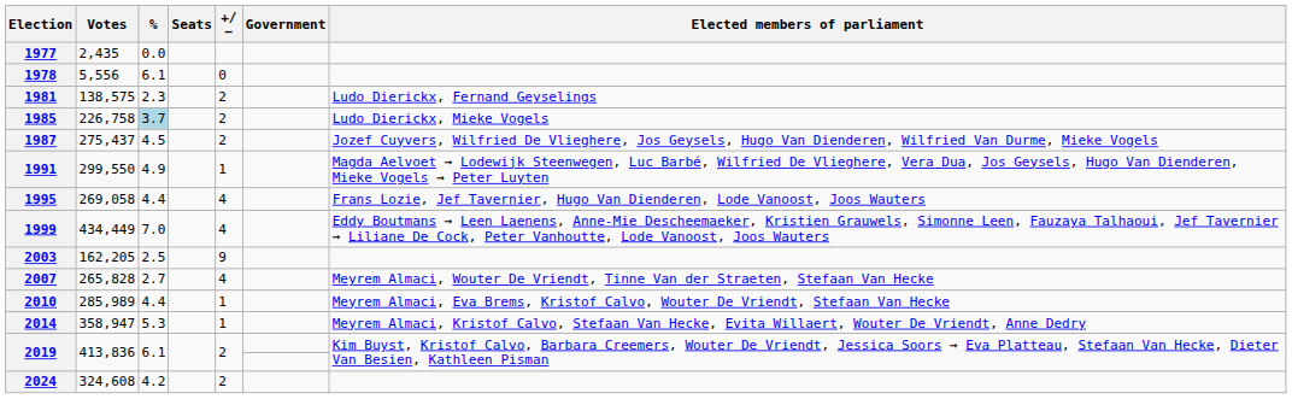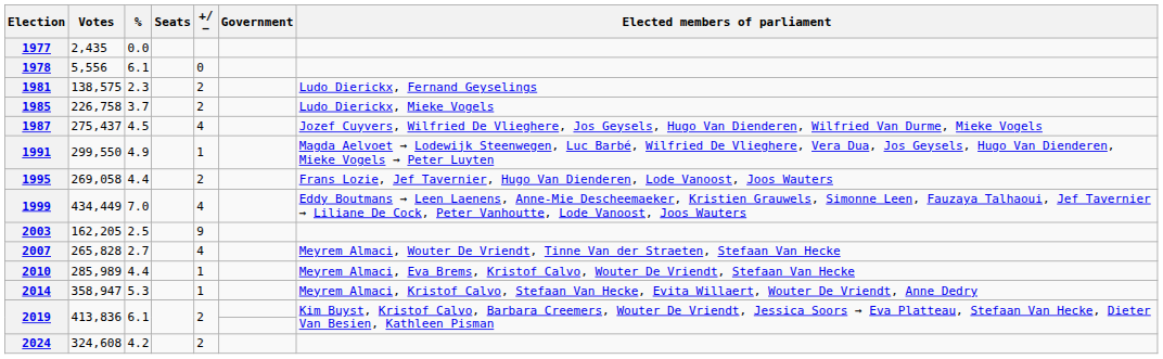 <table class="wikitable" style="text-align:left;">
 <tr>
 <th>Election</th>
 <th>Votes</th>
 <th>%</th>
 <th>Seats</th>
 <th>+/−</th>
 <th>Government</th>
 <th>Elected members of parliament</th>
 </tr>
 <tr>
 <th><a href='#'>1977</a></th>
 <td>2,435</td>
 <td>0.0</td>
 <td></td>
 <td></td>
 <td></td>
 <td></td>
 </tr>
 <tr>
 <th><a href='#'>1978</a></th>
 <td>5,556</td>
 <td>6.1</td>
 <td></td>
 <td> 0</td>
 <td></td>
 <td></td>
 </tr>
 <tr>
 <th><a href='#'>1981</a></th>
 <td>138,575</td>
 <td>2.3</td>
 <td></td>
 <td> 2</td>
 <td></td>
 <td><a href='#'>Ludo Dierickx</a>, <a href='#'>Fernand Geyselings</a></td>
 </tr>
 <tr>
 <th><a href='#'>1985</a></th>
 <td>226,758</td>
-<td style="background: lightblue;">3.7</td>
+<td>3.7</td>
 <td></td>
 <td> 2</td>
 <td></td>
 <td><a href='#'>Ludo Dierickx</a>, <a href='#'>Mieke Vogels</a></td>
 </tr>
 <tr>
 <th><a href='#'>1987</a></th>
 <td>275,437</td>
 <td>4.5</td>
 <td></td>
-<td> 2</td>
+<td> 4</td>
 <td></td>
 <td><a href='#'>Jozef Cuyvers</a>, <a href='#'>Wilfried De Vlieghere</a>, <a href='#'>Jos Geysels</a>, <a href='#'>Hugo Van Dienderen</a>, <a href='#'>Wilfried Van Durme</a>, <a href='#'>Mieke Vogels</a></td>
 </tr>
 <tr>
 <th><a href='#'>1991</a></th>
 <td>299,550</td>
 <td>4.9</td>
 <td></td>
 <td> 1</td>
 <td></td>
 <td><a href='#'>Magda Aelvoet</a>  → <a href='#'>Lodewijk Steenwegen</a>, <a href='#'>Luc Barbé</a>, <a href='#'>Wilfried De Vlieghere</a>, <a href='#'>Vera Dua</a>, <a href='#'>Jos Geysels</a>, <a href='#'>Hugo Van Dienderen</a>, <a href='#'>Mieke Vogels</a>  → <a href='#'>Peter Luyten</a></td>
 </tr>
 <tr>
 <th><a href='#'>1995</a></th>
 <td>269,058</td>
 <td>4.4</td>
 <td></td>
-<td> 4</td>
+<td> 2</td>
 <td></td>
 <td><a href='#'>Frans Lozie</a>, <a href='#'>Jef Tavernier</a>, <a href='#'>Hugo Van Dienderen</a>, <a href='#'>Lode Vanoost</a>, <a href='#'>Joos Wauters</a></td>
 </tr>
 <tr>
 <th><a href='#'>1999</a></th>
 <td>434,449</td>
 <td>7.0</td>
 <td></td>
 <td> 4</td>
 <td></td>
 <td><a href='#'>Eddy Boutmans</a>  → <a href='#'>Leen Laenens</a>, <a href='#'>Anne-Mie Descheemaeker</a>, <a href='#'>Kristien Grauwels</a>, <a href='#'>Simonne Leen</a>, <a href='#'>Fauzaya Talhaoui</a>, <a href='#'>Jef Tavernier</a>  → <a href='#'>Liliane De Cock</a>, <a href='#'>Peter Vanhoutte</a>, <a href='#'>Lode Vanoost</a>, <a href='#'>Joos Wauters</a></td>
 </tr>
 <tr>
 <th><a href='#'>2003</a></th>
 <td>162,205</td>
 <td>2.5</td>
 <td></td>
 <td> 9</td>
 <td></td>
 <td></td>
 </tr>
 <tr>
 <th><a href='#'>2007</a></th>
 <td>265,828</td>
 <td>2.7</td>
 <td></td>
 <td> 4</td>
 <td></td>
 <td> <a href='#'>Meyrem Almaci</a>,  <a href='#'>Wouter De Vriendt</a>,  <a href='#'>Tinne Van der Straeten</a>,  <a href='#'>Stefaan Van Hecke</a></td>
 </tr>
 <tr>
 <th><a href='#'>2010</a></th>
 <td>285,989</td>
 <td>4.4</td>
 <td></td>
 <td> 1</td>
 <td></td>
 <td> <a href='#'>Meyrem Almaci</a>,  <a href='#'>Eva Brems</a>,  <a href='#'>Kristof Calvo</a>,  <a href='#'>Wouter De Vriendt</a>,  <a href='#'>Stefaan Van Hecke</a></td>
 </tr>
 <tr>
 <th><a href='#'>2014</a></th>
 <td>358,947</td>
 <td>5.3</td>
 <td></td>
 <td> 1</td>
 <td></td>
 <td><a href='#'>Meyrem Almaci</a>, <a href='#'>Kristof Calvo</a>, <a href='#'>Stefaan Van Hecke</a>,  <a href='#'>Evita Willaert</a>, <a href='#'>Wouter De Vriendt</a>, <a href='#'>Anne Dedry</a></td>
 </tr>
 <tr>
 <th rowspan=2><a href='#'>2019</a></th>
 <td rowspan=2>413,836</td>
 <td rowspan=2>6.1</td>
 <td rowspan=2></td>
 <td rowspan=2> 2</td>
 <td></td>
 <td rowspan=2> <a href='#'>Kim Buyst</a>,  <a href='#'>Kristof Calvo</a>,  <a href='#'>Barbara Creemers</a>,  <a href='#'>Wouter De Vriendt</a>,  <a href='#'>Jessica Soors</a>  →  <a href='#'>Eva Platteau</a>,  <a href='#'>Stefaan Van Hecke</a>,  <a href='#'>Dieter Van Besien</a>,  <a href='#'>Kathleen Pisman</a></td>
 </tr>
 <tr>
 <td></td>
 </tr>
 <tr>
 <th><a href='#'>2024</a></th>
 <td>324,608</td>
 <td>4.2</td>
 <td></td>
 <td> 2</td>
 <td></td>
 </tr>
 </table>
